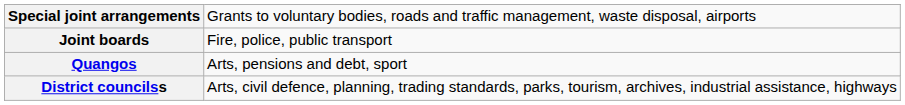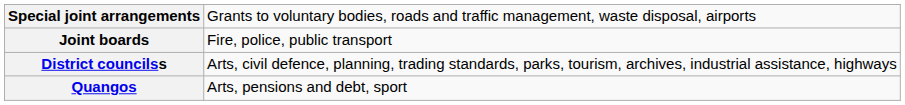 <table class="wikitable" style="width: auto">
 <tr>
 <th scope="row">Special joint arrangements</th>
 <td>Grants to voluntary bodies, roads and traffic management, waste disposal, airports</td>
 </tr>
 <tr>
 <th scope="row">Joint boards</th>
 <td>Fire, police, public transport</td>
 </tr>
 <tr>
+<th scope="row"><a href='#'>District councils</a>s</th>
+<td>Arts, civil defence, planning, trading standards, parks, tourism, archives, industrial assistance, highways</td>
+</tr>
+<tr>
 <th scope="row"><a href='#'>Quangos</a></th>
 <td>Arts, pensions and debt, sport</td>
 </tr>
-<tr>
-<th scope="row"><a href='#'>District councils</a>s</th>
-<td>Arts, civil defence, planning, trading standards, parks, tourism, archives, industrial assistance, highways</td>
-</tr>
 </table>
